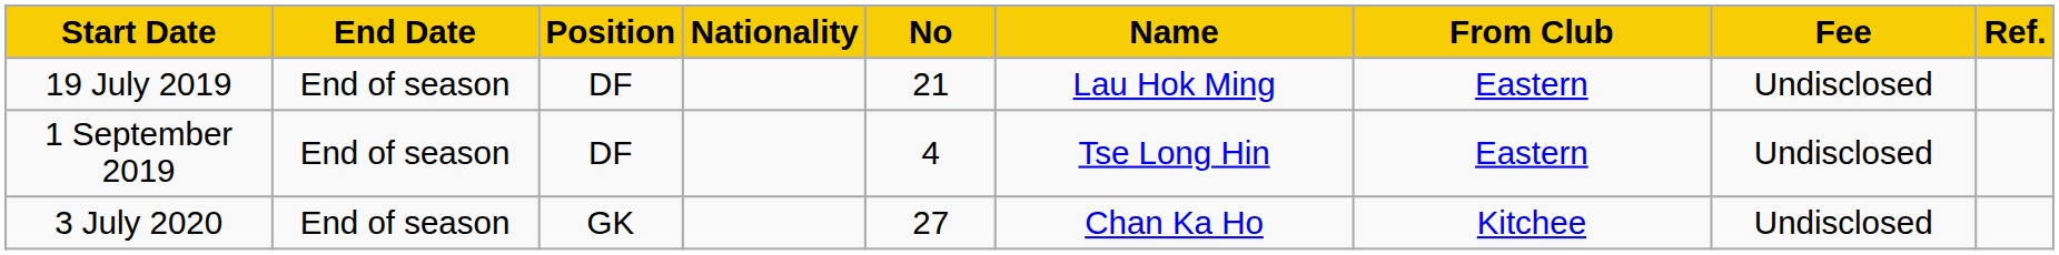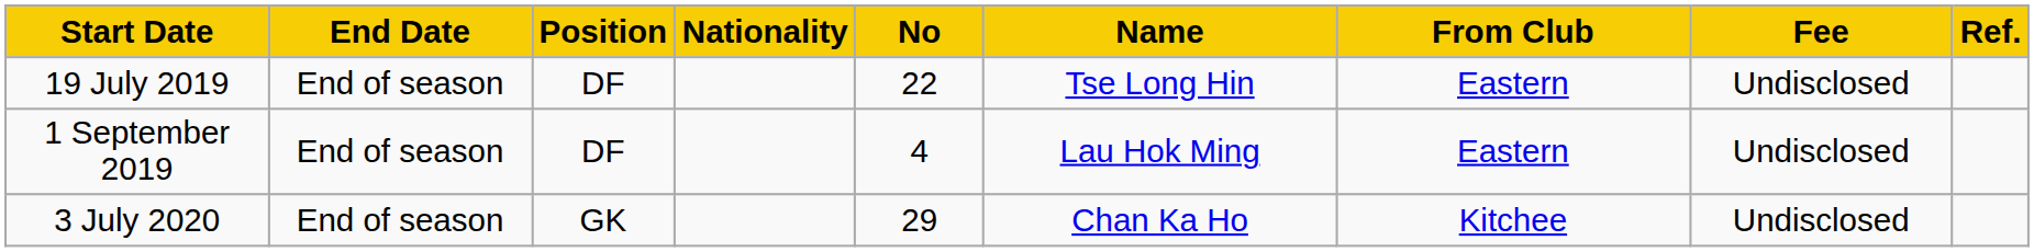 <table class="wikitable" style="text-align:center; font-size:90%">
 <tr>
 <th style="background:#f7cd06; color:#000000; width:110px;">Start Date</th>
 <th style="background:#f7cd06; color:#000000; width:110px;">End Date</th>
 <th style="background:#f7cd06; color:#000000; width:50px;">Position</th>
 <th style="background:#f7cd06; color:#000000; width:50px;">Nationality</th>
 <th style="background:#f7cd06; color:#000000; width:50px;">No</th>
 <th style="background:#f7cd06; color:#000000; width:150px;">Name</th>
 <th style="background:#f7cd06; color:#000000; width:150px;">From Club</th>
 <th style="background:#f7cd06; color:#000000; width:110px;">Fee</th>
 <th style="background:#f7cd06; color:#000000; width:25px;">Ref.</th>
 </tr>
 <tr>
 <td>19 July 2019</td>
 <td>End of season</td>
 <td>DF</td>
 <td></td>
-<td>21</td>
-<td><a href='#'>Lau Hok Ming</a></td>
+<td>22</td>
+<td><a href='#'>Tse Long Hin</a></td>
 <td><a href='#'>Eastern</a></td>
 <td>Undisclosed</td>
 <td></td>
 </tr>
 <tr>
 <td>1 September 2019</td>
 <td>End of season</td>
 <td>DF</td>
 <td></td>
 <td>4</td>
-<td><a href='#'>Tse Long Hin</a></td>
+<td><a href='#'>Lau Hok Ming</a></td>
 <td><a href='#'>Eastern</a></td>
 <td>Undisclosed</td>
 <td></td>
 </tr>
 <tr>
 <td>3 July 2020</td>
 <td>End of season</td>
 <td>GK</td>
 <td></td>
-<td>27</td>
+<td>29</td>
 <td><a href='#'>Chan Ka Ho</a></td>
 <td><a href='#'>Kitchee</a></td>
 <td>Undisclosed</td>
 <td></td>
 </tr>
 </table>
